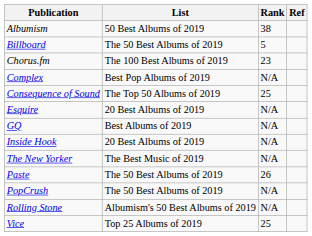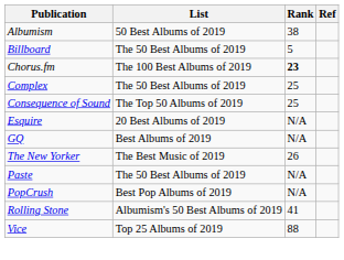 <table class="wikitable">
 <tr>
 <th>Publication</th>
 <th>List</th>
 <th>Rank</th>
 <th>Ref</th>
 </tr>
 <tr>
 <td><em>Albumism</em></td>
 <td>50 Best Albums of 2019</td>
 <td>38</td>
 <td></td>
 </tr>
 <tr>
 <td><em><a href='#'>Billboard</a></em></td>
 <td>The 50 Best Albums of 2019</td>
 <td>5</td>
 <td></td>
 </tr>
 <tr>
 <td><em>Chorus.fm</em></td>
 <td>The 100 Best Albums of 2019</td>
-<td>23</td>
+<td><strong>23</strong></td>
 <td></td>
 </tr>
 <tr>
 <td><a href='#'><em>Complex</em></a></td>
-<td>Best Pop Albums of 2019</td>
-<td>N/A</td>
+<td>The 50 Best Albums of 2019</td>
+<td>25</td>
 <td></td>
 </tr>
 <tr>
 <td><em><a href='#'>Consequence of Sound</a></em></td>
 <td>The Top 50 Albums of 2019</td>
 <td>25</td>
 <td></td>
 </tr>
 <tr>
 <td><em><a href='#'>Esquire</a></em></td>
 <td>20 Best Albums of 2019</td>
 <td>N/A</td>
 <td></td>
 </tr>
 <tr>
 <td><em><a href='#'>GQ</a></em></td>
 <td>Best Albums of 2019</td>
 <td>N/A</td>
 <td></td>
 </tr>
 <tr>
-<td><em><a href='#'>Inside Hook</a></em></td>
-<td>20 Best Albums of 2019</td>
-<td>N/A</td>
-<td></td>
-</tr>
-<tr>
 <td><em><a href='#'>The New Yorker</a></em></td>
 <td>The Best Music of 2019</td>
-<td>N/A</td>
+<td>26</td>
 <td></td>
 </tr>
 <tr>
 <td><a href='#'><em>Paste</em></a></td>
 <td>The 50 Best Albums of 2019</td>
-<td>26</td>
+<td>N/A</td>
 <td></td>
 </tr>
 <tr>
 <td><em><a href='#'>PopCrush</a></em></td>
-<td>The 50 Best Albums of 2019</td>
+<td>Best Pop Albums of 2019</td>
 <td>N/A</td>
 <td></td>
 </tr>
 <tr>
 <td><em><a href='#'>Rolling Stone</a></em></td>
 <td>Albumism's 50 Best Albums of 2019</td>
-<td>N/A</td>
+<td>41</td>
 <td></td>
 </tr>
 <tr>
 <td><em><a href='#'>Vice</a></em></td>
 <td>Top 25 Albums of 2019</td>
-<td>25</td>
+<td>88</td>
 <td></td>
 </tr>
 </table>
